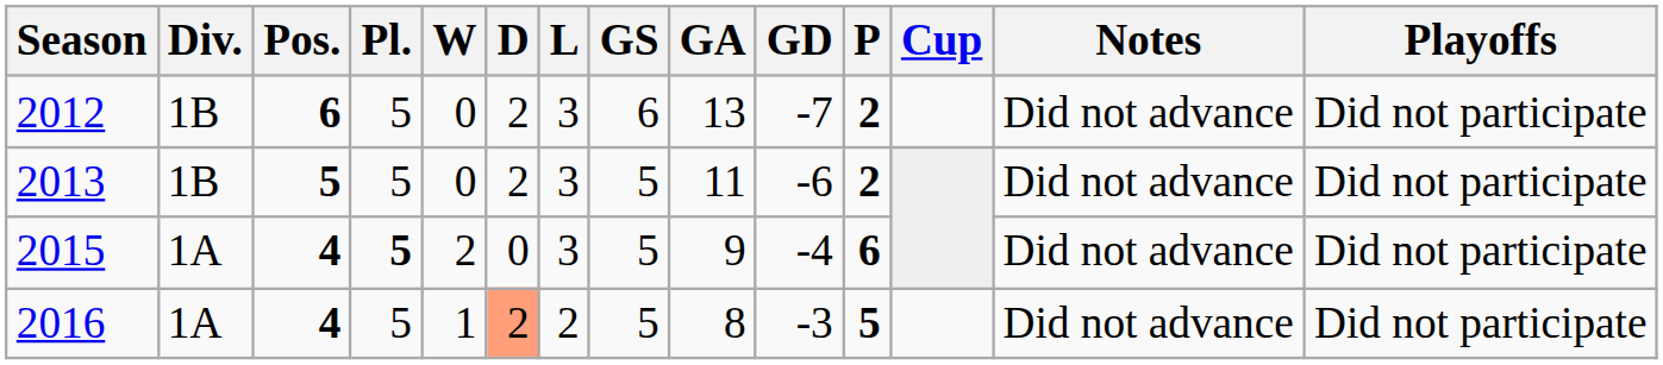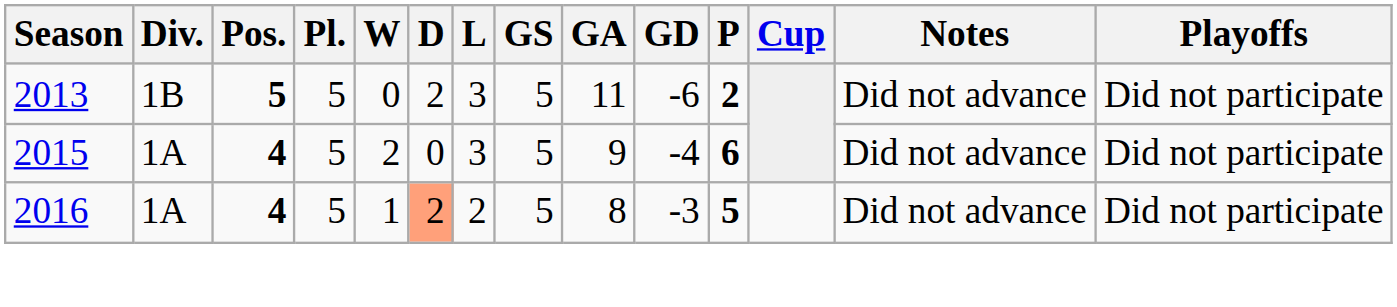 <table class="wikitable">
 <tr style="background:#efefef;">
 <th>Season</th>
 <th>Div.</th>
 <th>Pos.</th>
 <th>Pl.</th>
 <th>W</th>
 <th>D</th>
 <th>L</th>
 <th>GS</th>
 <th>GA</th>
 <th>GD</th>
 <th>P</th>
 <th><a href='#'>Cup</a></th>
 <th>Notes</th>
 <th>Playoffs</th>
-</tr>
-<tr>
-<td><a href='#'>2012</a></td>
-<td>1B</td>
-<td align=right><strong>6</strong></td>
-<td align=right>5</td>
-<td align=right>0</td>
-<td align=right>2</td>
-<td align=right>3</td>
-<td align=right>6</td>
-<td align=right>13</td>
-<td align=right>-7</td>
-<td align=right><strong>2</strong></td>
-<td></td>
-<td>Did not advance</td>
-<td>Did not participate</td>
 </tr>
 <tr>
 <td><a href='#'>2013</a></td>
 <td>1B</td>
 <td align=right><strong>5</strong></td>
 <td align=right>5</td>
 <td align=right>0</td>
 <td align=right>2</td>
 <td align=right>3</td>
 <td align=right>5</td>
 <td align=right>11</td>
 <td align=right>-6</td>
 <td align=right><strong>2</strong></td>
 <td rowspan="2" bgcolor=#EFEFEF></td>
 <td>Did not advance</td>
 <td>Did not participate</td>
 </tr>
 <tr>
 <td><a href='#'>2015</a></td>
 <td>1A</td>
 <td align=right><strong>4</strong></td>
-<td align=right><strong>5</strong></td>
+<td align=right>5</td>
 <td align=right>2</td>
 <td align=right>0</td>
 <td align=right>3</td>
 <td align=right>5</td>
 <td align=right>9</td>
 <td align=right>-4</td>
 <td align=right><strong>6</strong></td>
 <td>Did not advance</td>
 <td>Did not participate</td>
 </tr>
 <tr>
 <td><a href='#'>2016</a></td>
 <td>1A</td>
 <td align=right><strong>4</strong></td>
 <td align=right>5</td>
 <td align=right>1</td>
 <td align=right style="background: lightsalmon;">2</td>
 <td align=right>2</td>
 <td align=right>5</td>
 <td align=right>8</td>
 <td align=right>-3</td>
 <td align=right><strong>5</strong></td>
 <td></td>
 <td>Did not advance</td>
 <td>Did not participate</td>
 </tr>
 </table>
